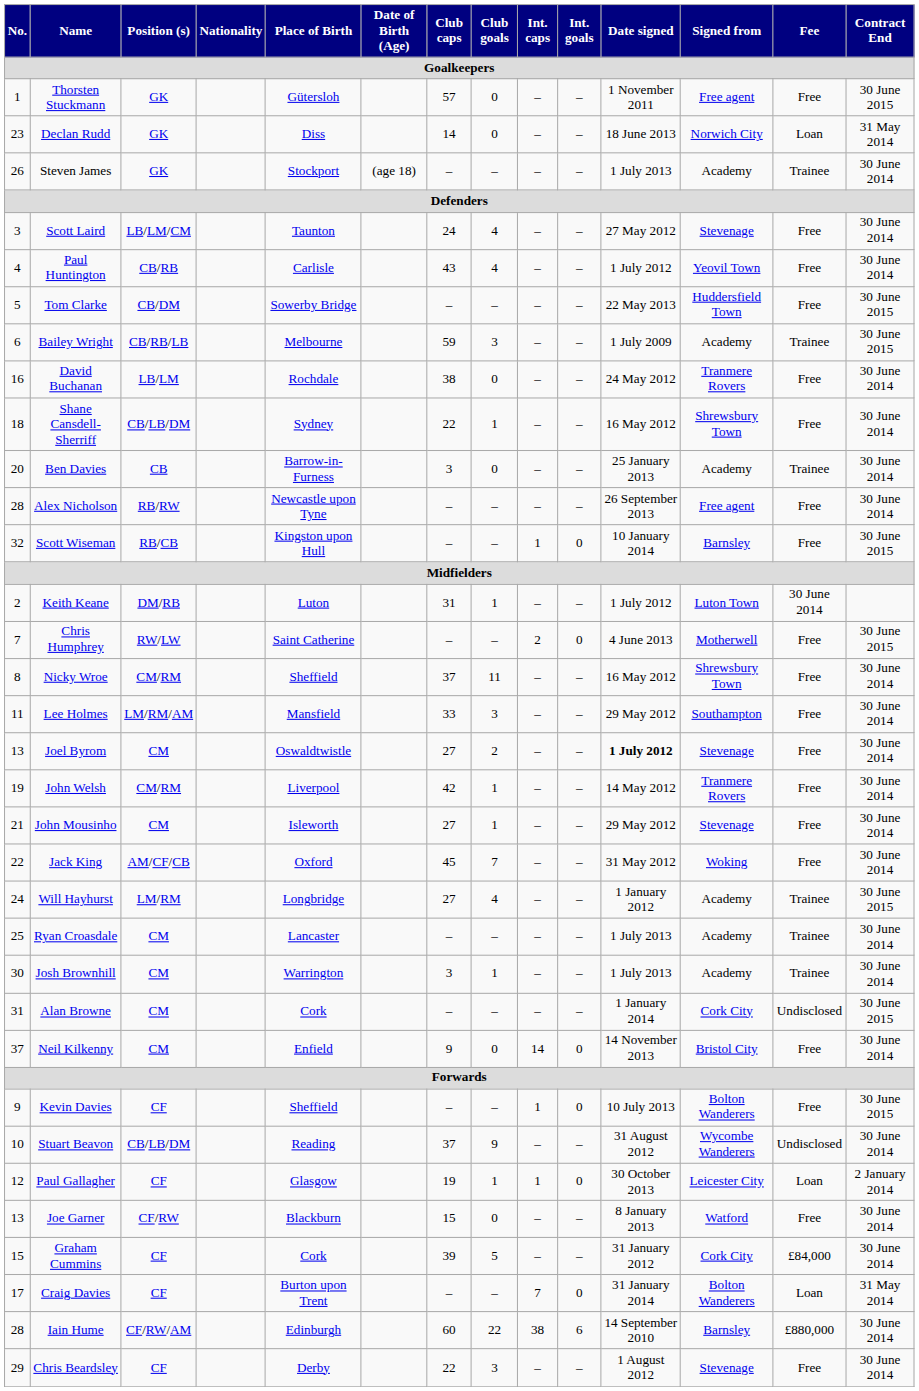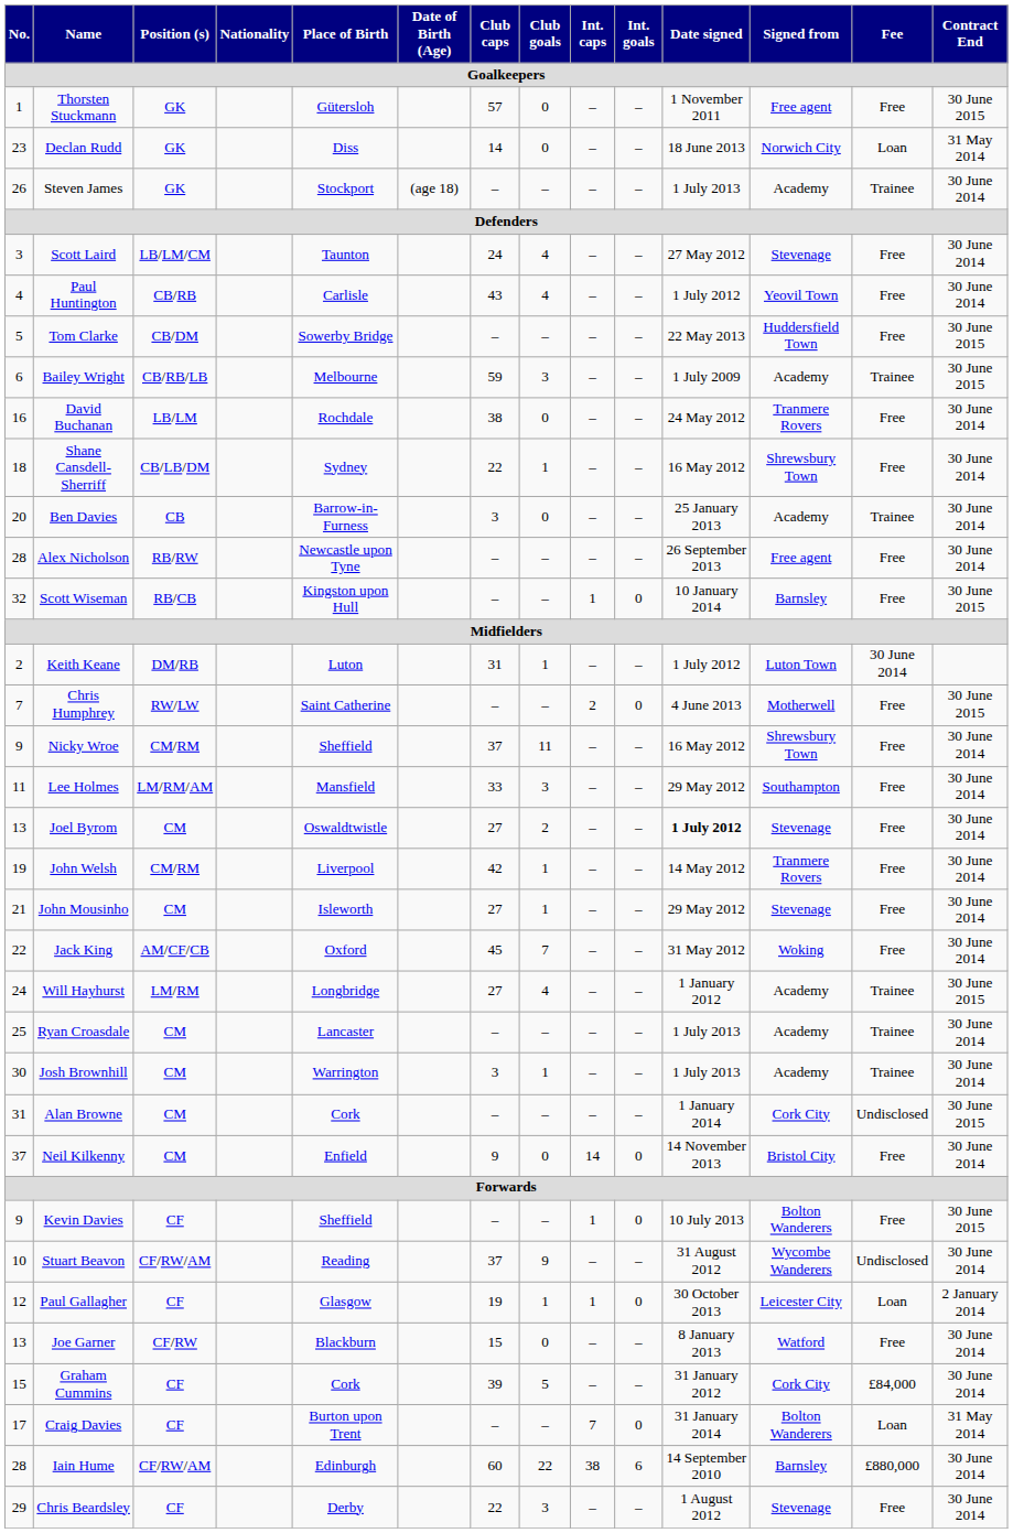 <table class="wikitable" style="text-align:center; font-size:80%; width:100%;">
 <tr>
 <th style="background:navy; color:#fff; text-align:center;">No.</th>
 <th style="background:navy; color:#fff; text-align:center;">Name</th>
 <th style="background:navy; color:#fff; text-align:center;">Position (s)</th>
 <th style="background:navy; color:#fff; text-align:center;">Nationality</th>
 <th style="background:navy; color:#fff; text-align:center;">Place of Birth</th>
 <th style="background:navy; color:#fff; text-align:center;">Date of Birth (Age)</th>
 <th style="background:navy; color:#fff; text-align:center;">Club caps</th>
 <th style="background:navy; color:#fff; text-align:center;">Club goals</th>
 <th style="background:navy; color:#fff; text-align:center;">Int. caps</th>
 <th style="background:navy; color:#fff; text-align:center;">Int. goals</th>
 <th style="background:navy; color:#fff; text-align:center;">Date signed</th>
 <th style="background:navy; color:#fff; text-align:center;">Signed from</th>
 <th style="background:navy; color:#fff; text-align:center;">Fee</th>
 <th style="background:navy; color:#fff; text-align:center;">Contract End</th>
 </tr>
 <tr>
 <th colspan="14" style="background:#dcdcdc; text-align:center;">Goalkeepers</th>
 </tr>
 <tr>
 <td>1</td>
 <td><a href='#'>Thorsten Stuckmann</a></td>
 <td><a href='#'>GK</a></td>
 <td></td>
 <td><a href='#'>Gütersloh</a></td>
 <td></td>
 <td>57</td>
 <td>0</td>
 <td>–</td>
 <td>–</td>
 <td>1 November 2011</td>
 <td><a href='#'>Free agent</a></td>
 <td>Free</td>
 <td>30 June 2015</td>
 </tr>
 <tr>
 <td>23</td>
 <td><a href='#'>Declan Rudd</a></td>
 <td><a href='#'>GK</a></td>
 <td></td>
 <td><a href='#'>Diss</a></td>
 <td></td>
 <td>14</td>
 <td>0</td>
 <td>–</td>
 <td>–</td>
 <td>18 June 2013</td>
 <td><a href='#'>Norwich City</a></td>
 <td>Loan</td>
 <td>31 May 2014</td>
 </tr>
 <tr>
 <td>26</td>
 <td>Steven James</td>
 <td><a href='#'>GK</a></td>
 <td></td>
 <td><a href='#'>Stockport</a></td>
 <td>(age 18)</td>
 <td>–</td>
 <td>–</td>
 <td>–</td>
 <td>–</td>
 <td>1 July 2013</td>
 <td>Academy</td>
 <td>Trainee</td>
 <td>30 June 2014</td>
 </tr>
 <tr>
 <th colspan="14" style="background:#dcdcdc; text-align:center;">Defenders</th>
 </tr>
 <tr>
 <td>3</td>
 <td><a href='#'>Scott Laird</a></td>
 <td><a href='#'>LB</a>/<a href='#'>LM</a>/<a href='#'>CM</a></td>
 <td></td>
 <td><a href='#'>Taunton</a></td>
 <td></td>
 <td>24</td>
 <td>4</td>
 <td>–</td>
 <td>–</td>
 <td>27 May 2012</td>
 <td><a href='#'>Stevenage</a></td>
 <td>Free</td>
 <td>30 June 2014</td>
 </tr>
 <tr>
 <td>4</td>
 <td><a href='#'>Paul Huntington</a></td>
 <td><a href='#'>CB</a>/<a href='#'>RB</a></td>
 <td></td>
 <td><a href='#'>Carlisle</a></td>
 <td></td>
 <td>43</td>
 <td>4</td>
 <td>–</td>
 <td>–</td>
 <td>1 July 2012</td>
 <td><a href='#'>Yeovil Town</a></td>
 <td>Free</td>
 <td>30 June 2014</td>
 </tr>
 <tr>
 <td>5</td>
 <td><a href='#'>Tom Clarke</a></td>
 <td><a href='#'>CB</a>/<a href='#'>DM</a></td>
 <td></td>
 <td><a href='#'>Sowerby Bridge</a></td>
 <td></td>
 <td>–</td>
 <td>–</td>
 <td>–</td>
 <td>–</td>
 <td>22 May 2013</td>
 <td><a href='#'>Huddersfield Town</a></td>
 <td>Free</td>
 <td>30 June 2015</td>
 </tr>
 <tr>
 <td>6</td>
 <td><a href='#'>Bailey Wright</a></td>
 <td><a href='#'>CB</a>/<a href='#'>RB</a>/<a href='#'>LB</a></td>
 <td></td>
 <td><a href='#'>Melbourne</a></td>
 <td></td>
 <td>59</td>
 <td>3</td>
 <td>–</td>
 <td>–</td>
 <td>1 July 2009</td>
 <td>Academy</td>
 <td>Trainee</td>
 <td>30 June 2015</td>
 </tr>
 <tr>
 <td>16</td>
 <td><a href='#'>David Buchanan</a></td>
 <td><a href='#'>LB</a>/<a href='#'>LM</a></td>
 <td></td>
 <td><a href='#'>Rochdale</a></td>
 <td></td>
 <td>38</td>
 <td>0</td>
 <td>–</td>
 <td>–</td>
 <td>24 May 2012</td>
 <td><a href='#'>Tranmere Rovers</a></td>
 <td>Free</td>
 <td>30 June 2014</td>
 </tr>
 <tr>
 <td>18</td>
 <td><a href='#'>Shane Cansdell-Sherriff</a></td>
 <td><a href='#'>CB</a>/<a href='#'>LB</a>/<a href='#'>DM</a></td>
 <td></td>
 <td><a href='#'>Sydney</a></td>
 <td></td>
 <td>22</td>
 <td>1</td>
 <td>–</td>
 <td>–</td>
 <td>16 May 2012</td>
 <td><a href='#'>Shrewsbury Town</a></td>
 <td>Free</td>
 <td>30 June 2014</td>
 </tr>
 <tr>
 <td>20</td>
 <td><a href='#'>Ben Davies</a></td>
 <td><a href='#'>CB</a></td>
 <td></td>
 <td><a href='#'>Barrow-in-Furness</a></td>
 <td></td>
 <td>3</td>
 <td>0</td>
 <td>–</td>
 <td>–</td>
 <td>25 January 2013</td>
 <td>Academy</td>
 <td>Trainee</td>
 <td>30 June 2014</td>
 </tr>
 <tr>
 <td>28</td>
 <td><a href='#'>Alex Nicholson</a></td>
 <td><a href='#'>RB</a>/<a href='#'>RW</a></td>
 <td></td>
 <td><a href='#'>Newcastle upon Tyne</a></td>
 <td></td>
 <td>–</td>
 <td>–</td>
 <td>–</td>
 <td>–</td>
 <td>26 September 2013</td>
 <td><a href='#'>Free agent</a></td>
 <td>Free</td>
 <td>30 June 2014</td>
 </tr>
 <tr>
 <td>32</td>
 <td><a href='#'>Scott Wiseman</a></td>
 <td><a href='#'>RB</a>/<a href='#'>CB</a></td>
 <td></td>
 <td><a href='#'>Kingston upon Hull</a></td>
 <td></td>
 <td>–</td>
 <td>–</td>
 <td>1</td>
 <td>0</td>
 <td>10 January 2014</td>
 <td><a href='#'>Barnsley</a></td>
 <td>Free</td>
 <td>30 June 2015</td>
 </tr>
 <tr>
 <th colspan="14" style="background:#dcdcdc; text-align:center;">Midfielders</th>
 </tr>
 <tr>
 <td>2</td>
 <td><a href='#'>Keith Keane</a></td>
 <td><a href='#'>DM</a>/<a href='#'>RB</a></td>
 <td></td>
 <td><a href='#'>Luton</a></td>
 <td></td>
 <td>31</td>
 <td>1</td>
 <td>–</td>
 <td>–</td>
 <td>1 July 2012</td>
 <td><a href='#'>Luton Town</a></td>
 <td>30 June 2014</td>
 </tr>
 <tr>
 <td>7</td>
 <td><a href='#'>Chris Humphrey</a></td>
 <td><a href='#'>RW</a>/<a href='#'>LW</a></td>
 <td></td>
 <td><a href='#'>Saint Catherine</a></td>
 <td></td>
 <td>–</td>
 <td>–</td>
 <td>2</td>
 <td>0</td>
 <td>4 June 2013</td>
 <td><a href='#'>Motherwell</a></td>
 <td>Free</td>
 <td>30 June 2015</td>
 </tr>
 <tr>
-<td>8</td>
+<td>9</td>
 <td><a href='#'>Nicky Wroe</a></td>
 <td><a href='#'>CM</a>/<a href='#'>RM</a></td>
 <td></td>
 <td><a href='#'>Sheffield</a></td>
 <td></td>
 <td>37</td>
 <td>11</td>
 <td>–</td>
 <td>–</td>
 <td>16 May 2012</td>
 <td><a href='#'>Shrewsbury Town</a></td>
 <td>Free</td>
 <td>30 June 2014</td>
 </tr>
 <tr>
 <td>11</td>
 <td><a href='#'>Lee Holmes</a></td>
 <td><a href='#'>LM</a>/<a href='#'>RM</a>/<a href='#'>AM</a></td>
 <td></td>
 <td><a href='#'>Mansfield</a></td>
 <td></td>
 <td>33</td>
 <td>3</td>
 <td>–</td>
 <td>–</td>
 <td>29 May 2012</td>
 <td><a href='#'>Southampton</a></td>
 <td>Free</td>
 <td>30 June 2014</td>
 </tr>
 <tr>
 <td>13</td>
 <td><a href='#'>Joel Byrom</a></td>
 <td><a href='#'>CM</a></td>
 <td></td>
 <td><a href='#'>Oswaldtwistle</a></td>
 <td></td>
 <td>27</td>
 <td>2</td>
 <td>–</td>
 <td>–</td>
 <td><strong>1 July 2012</strong></td>
 <td><a href='#'>Stevenage</a></td>
 <td>Free</td>
 <td>30 June 2014</td>
 </tr>
 <tr>
 <td>19</td>
 <td><a href='#'>John Welsh</a></td>
 <td><a href='#'>CM</a>/<a href='#'>RM</a></td>
 <td></td>
 <td><a href='#'>Liverpool</a></td>
 <td></td>
 <td>42</td>
 <td>1</td>
 <td>–</td>
 <td>–</td>
 <td>14 May 2012</td>
 <td><a href='#'>Tranmere Rovers</a></td>
 <td>Free</td>
 <td>30 June 2014</td>
 </tr>
 <tr>
 <td>21</td>
 <td><a href='#'>John Mousinho</a></td>
 <td><a href='#'>CM</a></td>
 <td></td>
 <td><a href='#'>Isleworth</a></td>
 <td></td>
 <td>27</td>
 <td>1</td>
 <td>–</td>
 <td>–</td>
 <td>29 May 2012</td>
 <td><a href='#'>Stevenage</a></td>
 <td>Free</td>
 <td>30 June 2014</td>
 </tr>
 <tr>
 <td>22</td>
 <td><a href='#'>Jack King</a></td>
 <td><a href='#'>AM</a>/<a href='#'>CF</a>/<a href='#'>CB</a></td>
 <td></td>
 <td><a href='#'>Oxford</a></td>
 <td></td>
 <td>45</td>
 <td>7</td>
 <td>–</td>
 <td>–</td>
 <td>31 May 2012</td>
 <td><a href='#'>Woking</a></td>
 <td>Free</td>
 <td>30 June 2014</td>
 </tr>
 <tr>
 <td>24</td>
 <td><a href='#'>Will Hayhurst</a></td>
 <td><a href='#'>LM</a>/<a href='#'>RM</a></td>
 <td></td>
 <td><a href='#'>Longbridge</a></td>
 <td></td>
 <td>27</td>
 <td>4</td>
 <td>–</td>
 <td>–</td>
 <td>1 January 2012</td>
 <td>Academy</td>
 <td>Trainee</td>
 <td>30 June 2015</td>
 </tr>
 <tr>
 <td>25</td>
 <td><a href='#'>Ryan Croasdale</a></td>
 <td><a href='#'>CM</a></td>
 <td></td>
 <td><a href='#'>Lancaster</a></td>
 <td></td>
 <td>–</td>
 <td>–</td>
 <td>–</td>
 <td>–</td>
 <td>1 July 2013</td>
 <td>Academy</td>
 <td>Trainee</td>
 <td>30 June 2014</td>
 </tr>
 <tr>
 <td>30</td>
 <td><a href='#'>Josh Brownhill</a></td>
 <td><a href='#'>CM</a></td>
 <td></td>
 <td><a href='#'>Warrington</a></td>
 <td></td>
 <td>3</td>
 <td>1</td>
 <td>–</td>
 <td>–</td>
 <td>1 July 2013</td>
 <td>Academy</td>
 <td>Trainee</td>
 <td>30 June 2014</td>
 </tr>
 <tr>
 <td>31</td>
 <td><a href='#'>Alan Browne</a></td>
 <td><a href='#'>CM</a></td>
 <td></td>
 <td><a href='#'>Cork</a></td>
 <td></td>
 <td>–</td>
 <td>–</td>
 <td>–</td>
 <td>–</td>
 <td>1 January 2014</td>
 <td><a href='#'>Cork City</a></td>
 <td>Undisclosed</td>
 <td>30 June 2015</td>
 </tr>
 <tr>
 <td>37</td>
 <td><a href='#'>Neil Kilkenny</a></td>
 <td><a href='#'>CM</a></td>
 <td></td>
 <td><a href='#'>Enfield</a></td>
 <td></td>
 <td>9</td>
 <td>0</td>
 <td>14</td>
 <td>0</td>
 <td>14 November 2013</td>
 <td><a href='#'>Bristol City</a></td>
 <td>Free</td>
 <td>30 June 2014</td>
 </tr>
 <tr>
 <th colspan="14" style="background:#dcdcdc; text-align:center;">Forwards</th>
 </tr>
 <tr>
 <td>9</td>
 <td><a href='#'>Kevin Davies</a></td>
 <td><a href='#'>CF</a></td>
 <td></td>
 <td><a href='#'>Sheffield</a></td>
 <td></td>
 <td>–</td>
 <td>–</td>
 <td>1</td>
 <td>0</td>
 <td>10 July 2013</td>
 <td><a href='#'>Bolton Wanderers</a></td>
 <td>Free</td>
 <td>30 June 2015</td>
 </tr>
 <tr>
 <td>10</td>
 <td><a href='#'>Stuart Beavon</a></td>
-<td><a href='#'>CB</a>/<a href='#'>LB</a>/<a href='#'>DM</a></td>
+<td><a href='#'>CF</a>/<a href='#'>RW</a>/<a href='#'>AM</a></td>
 <td></td>
 <td><a href='#'>Reading</a></td>
 <td></td>
 <td>37</td>
 <td>9</td>
 <td>–</td>
 <td>–</td>
 <td>31 August 2012</td>
 <td><a href='#'>Wycombe Wanderers</a></td>
 <td>Undisclosed</td>
 <td>30 June 2014</td>
 </tr>
 <tr>
 <td>12</td>
 <td><a href='#'>Paul Gallagher</a></td>
 <td><a href='#'>CF</a></td>
 <td></td>
 <td><a href='#'>Glasgow</a></td>
 <td></td>
 <td>19</td>
 <td>1</td>
 <td>1</td>
 <td>0</td>
 <td>30 October 2013</td>
 <td><a href='#'>Leicester City</a></td>
 <td>Loan</td>
 <td>2 January 2014</td>
 </tr>
 <tr>
 <td>13</td>
 <td><a href='#'>Joe Garner</a></td>
 <td><a href='#'>CF</a>/<a href='#'>RW</a></td>
 <td></td>
 <td><a href='#'>Blackburn</a></td>
 <td></td>
 <td>15</td>
 <td>0</td>
 <td>–</td>
 <td>–</td>
 <td>8 January 2013</td>
 <td><a href='#'>Watford</a></td>
 <td>Free</td>
 <td>30 June 2014</td>
 </tr>
 <tr>
 <td>15</td>
 <td><a href='#'>Graham Cummins</a></td>
 <td><a href='#'>CF</a></td>
 <td></td>
 <td><a href='#'>Cork</a></td>
 <td></td>
 <td>39</td>
 <td>5</td>
 <td>–</td>
 <td>–</td>
 <td>31 January 2012</td>
 <td><a href='#'>Cork City</a></td>
 <td>£84,000</td>
 <td>30 June 2014</td>
 </tr>
 <tr>
 <td>17</td>
 <td><a href='#'>Craig Davies</a></td>
 <td><a href='#'>CF</a></td>
 <td></td>
 <td><a href='#'>Burton upon Trent</a></td>
 <td></td>
 <td>–</td>
 <td>–</td>
 <td>7</td>
 <td>0</td>
 <td>31 January 2014</td>
 <td><a href='#'>Bolton Wanderers</a></td>
 <td>Loan</td>
 <td>31 May 2014</td>
 </tr>
 <tr>
 <td>28</td>
 <td><a href='#'>Iain Hume</a></td>
 <td><a href='#'>CF</a>/<a href='#'>RW</a>/<a href='#'>AM</a></td>
 <td></td>
 <td><a href='#'>Edinburgh</a></td>
 <td></td>
 <td>60</td>
 <td>22</td>
 <td>38</td>
 <td>6</td>
 <td>14 September 2010</td>
 <td><a href='#'>Barnsley</a></td>
 <td>£880,000</td>
 <td>30 June 2014</td>
 </tr>
 <tr>
 <td>29</td>
 <td><a href='#'>Chris Beardsley</a></td>
 <td><a href='#'>CF</a></td>
 <td></td>
 <td><a href='#'>Derby</a></td>
 <td></td>
 <td>22</td>
 <td>3</td>
 <td>–</td>
 <td>–</td>
 <td>1 August 2012</td>
 <td><a href='#'>Stevenage</a></td>
 <td>Free</td>
 <td>30 June 2014</td>
 </tr>
 </table>
